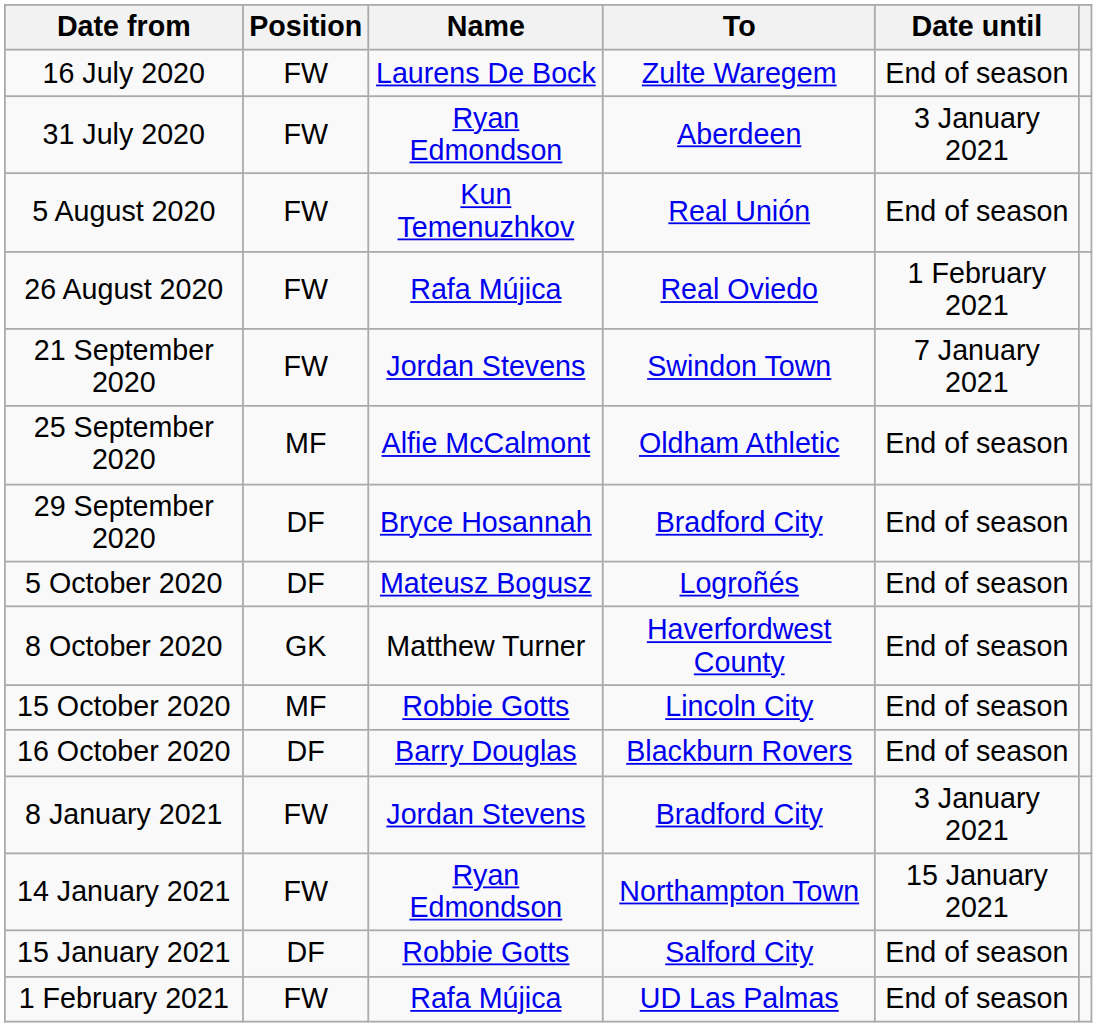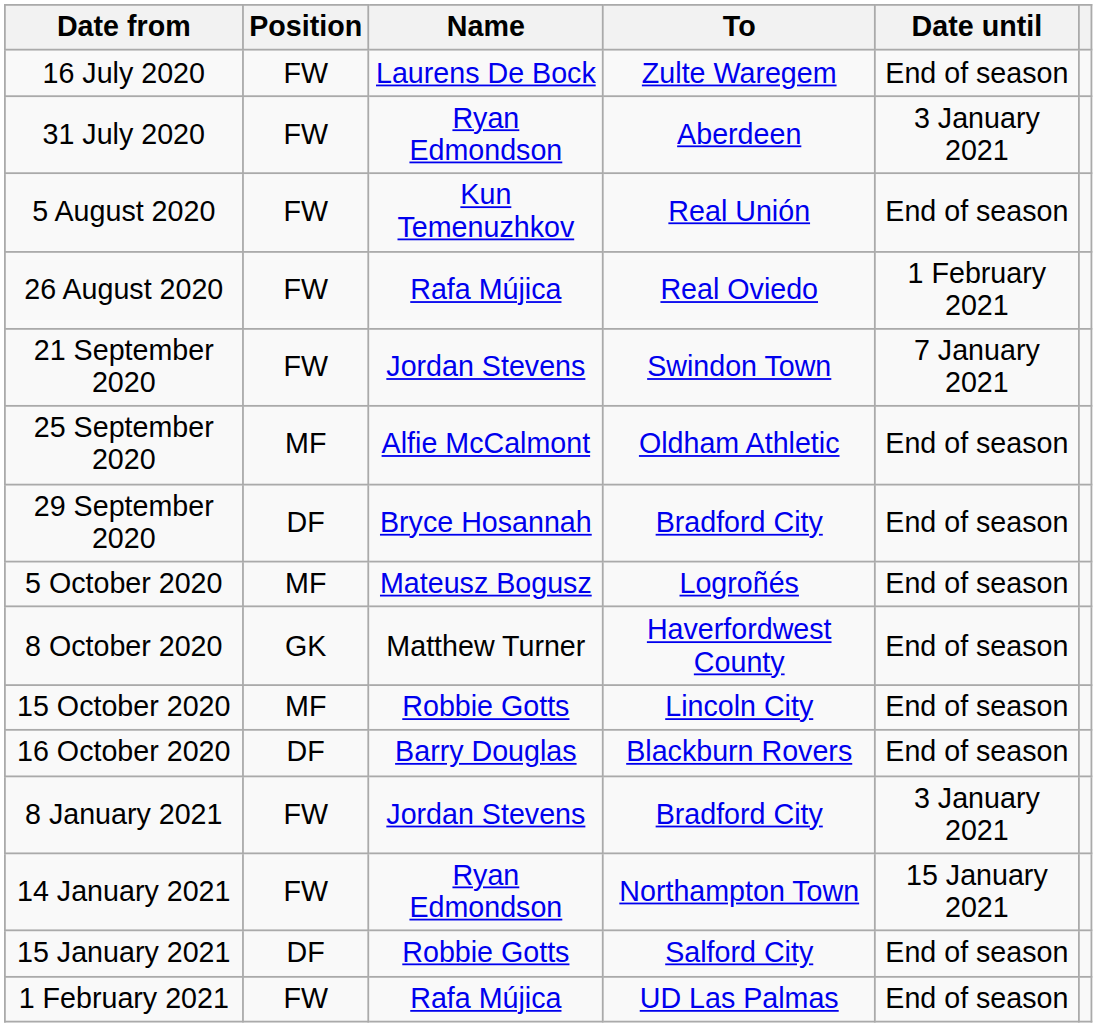 <table class="wikitable" style="text-align:center;">
 <tr>
 <th>Date from</th>
 <th>Position</th>
 <th>Name</th>
 <th>To</th>
 <th>Date until</th>
 <th></th>
 </tr>
 <tr>
 <td>16 July 2020</td>
 <td>FW</td>
 <td><a href='#'>Laurens De Bock</a></td>
 <td><a href='#'>Zulte Waregem</a></td>
 <td>End of season</td>
 <td></td>
 </tr>
 <tr>
 <td>31 July 2020</td>
 <td>FW</td>
 <td><a href='#'>Ryan Edmondson</a></td>
 <td><a href='#'>Aberdeen</a></td>
 <td>3 January 2021</td>
 <td></td>
 </tr>
 <tr>
 <td>5 August 2020</td>
 <td>FW</td>
 <td><a href='#'>Kun Temenuzhkov</a></td>
 <td><a href='#'>Real Unión</a></td>
 <td>End of season</td>
 <td></td>
 </tr>
 <tr>
 <td>26 August 2020</td>
 <td>FW</td>
 <td><a href='#'>Rafa Mújica</a></td>
 <td><a href='#'>Real Oviedo</a></td>
 <td>1 February 2021</td>
 <td></td>
 </tr>
 <tr>
 <td>21 September 2020</td>
 <td>FW</td>
 <td><a href='#'>Jordan Stevens</a></td>
 <td><a href='#'>Swindon Town</a></td>
 <td>7 January 2021</td>
 <td></td>
 </tr>
 <tr>
 <td>25 September 2020</td>
 <td>MF</td>
 <td><a href='#'>Alfie McCalmont</a></td>
 <td><a href='#'>Oldham Athletic</a></td>
 <td>End of season</td>
 <td></td>
 </tr>
 <tr>
 <td>29 September 2020</td>
 <td>DF</td>
 <td><a href='#'>Bryce Hosannah</a></td>
 <td><a href='#'>Bradford City</a></td>
 <td>End of season</td>
 <td></td>
 </tr>
 <tr>
 <td>5 October 2020</td>
-<td>DF</td>
+<td>MF</td>
 <td><a href='#'>Mateusz Bogusz</a></td>
 <td><a href='#'>Logroñés</a></td>
 <td>End of season</td>
 <td></td>
 </tr>
 <tr>
 <td>8 October 2020</td>
 <td>GK</td>
 <td>Matthew Turner</td>
 <td><a href='#'>Haverfordwest County</a></td>
 <td>End of season</td>
 <td></td>
 </tr>
 <tr>
 <td>15 October 2020</td>
 <td>MF</td>
 <td><a href='#'>Robbie Gotts</a></td>
 <td><a href='#'>Lincoln City</a></td>
 <td>End of season</td>
 <td></td>
 </tr>
 <tr>
 <td>16 October 2020</td>
 <td>DF</td>
 <td><a href='#'>Barry Douglas</a></td>
 <td><a href='#'>Blackburn Rovers</a></td>
 <td>End of season</td>
 <td></td>
 </tr>
 <tr>
 <td>8 January 2021</td>
 <td>FW</td>
 <td><a href='#'>Jordan Stevens</a></td>
 <td><a href='#'>Bradford City</a></td>
 <td>3 January 2021</td>
 <td></td>
 </tr>
 <tr>
 <td>14 January 2021</td>
 <td>FW</td>
 <td><a href='#'>Ryan Edmondson</a></td>
 <td><a href='#'>Northampton Town</a></td>
 <td>15 January 2021</td>
 <td></td>
 </tr>
 <tr>
 <td>15 January 2021</td>
 <td>DF</td>
 <td><a href='#'>Robbie Gotts</a></td>
 <td><a href='#'>Salford City</a></td>
 <td>End of season</td>
 <td></td>
 </tr>
 <tr>
 <td>1 February 2021</td>
 <td>FW</td>
 <td><a href='#'>Rafa Mújica</a></td>
 <td><a href='#'>UD Las Palmas</a></td>
 <td>End of season</td>
 <td></td>
 </tr>
 </table>
